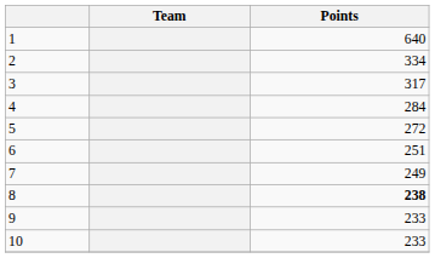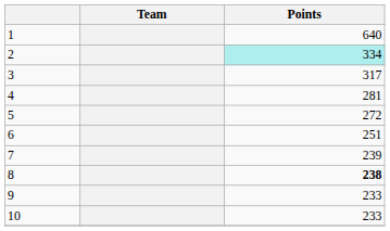 <table class="wikitable plainrowheaders" style="width: 30em">
 <tr>
 <th></th>
 <th>Team</th>
 <th>Points</th>
 </tr>
 <tr>
 <td>1</td>
 <th scope="row"> </th>
 <td align=right>640</td>
 </tr>
 <tr>
 <td>2</td>
 <th scope="row"> </th>
-<td align=right>334</td>
+<td align=right style="background: paleturquoise;">334</td>
 </tr>
 <tr>
 <td>3</td>
 <th scope="row"> </th>
 <td align=right>317</td>
 </tr>
 <tr>
 <td>4</td>
 <th scope="row"> </th>
-<td align=right>284</td>
+<td align=right>281</td>
 </tr>
 <tr>
 <td>5</td>
 <th scope="row"> </th>
 <td align=right>272</td>
 </tr>
 <tr>
 <td>6</td>
 <th scope="row"> </th>
 <td align=right>251</td>
 </tr>
 <tr>
 <td>7</td>
 <th scope="row"> </th>
-<td align=right>249</td>
+<td align=right>239</td>
 </tr>
 <tr>
 <td>8</td>
 <th scope="row"> </th>
 <td align=right><strong>238</strong></td>
 </tr>
 <tr>
 <td>9</td>
 <th scope="row"> </th>
 <td align=right>233</td>
 </tr>
 <tr>
 <td>10</td>
 <th scope="row"> </th>
 <td align=right>233</td>
 </tr>
 <tr>
 </tr>
 </table>
